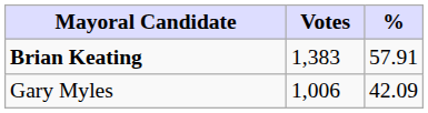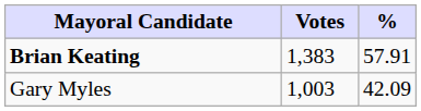 <table class="wikitable">
 <tr>
 <th style="background:#ddf; width:200px;">Mayoral Candidate</th>
 <th style="background:#ddf; width:50px;">Votes</th>
 <th style="background:#ddf; width:30px;">%</th>
 </tr>
 <tr>
 <td><strong>Brian Keating</strong></td>
 <td>1,383</td>
 <td>57.91</td>
 </tr>
 <tr>
 <td>Gary Myles</td>
-<td>1,006</td>
+<td>1,003</td>
 <td>42.09</td>
 </tr>
 </table>
